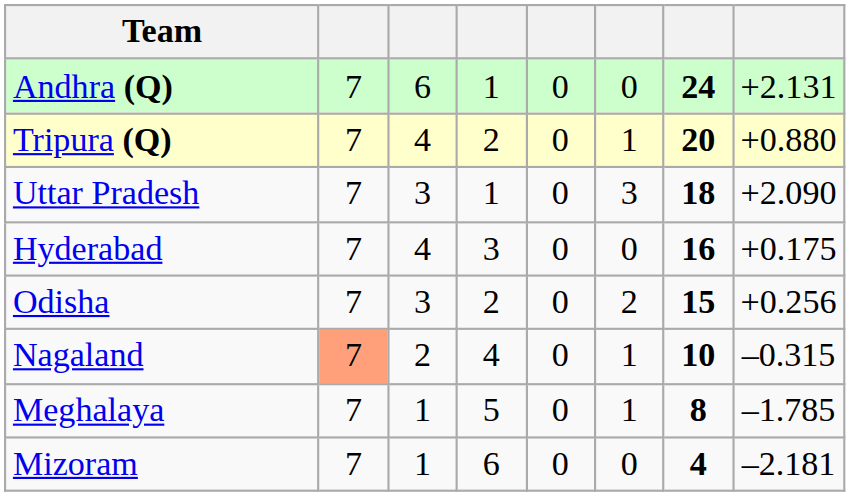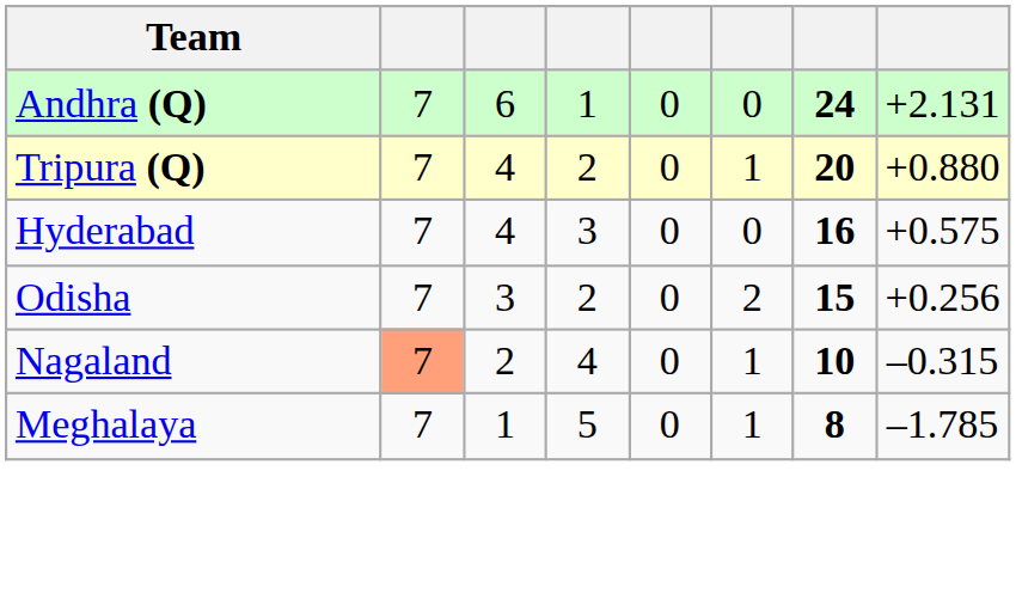 <table class="wikitable" style="text-align:center">
 <tr>
 <th style="width:140px;">Team</th>
 <th style="width:25px;"></th>
 <th style="width:25px;"></th>
 <th style="width:25px;"></th>
 <th style="width:25px;"></th>
 <th style="width:25px;"></th>
 <th style="width:25px;"></th>
 <th style="width:40px;"></th>
 </tr>
 <tr style="background:#cfc;">
 <td style="text-align:left"><a href='#'>Andhra</a> <strong>(Q)</strong></td>
 <td>7</td>
 <td>6</td>
 <td>1</td>
 <td>0</td>
 <td>0</td>
 <td><strong>24</strong></td>
 <td>+2.131</td>
 </tr>
 <tr style="background:#ffc;">
 <td style="text-align:left"><a href='#'>Tripura</a> <strong>(Q)</strong></td>
 <td>7</td>
 <td>4</td>
 <td>2</td>
 <td>0</td>
 <td>1</td>
 <td><strong>20</strong></td>
 <td>+0.880</td>
 </tr>
 <tr>
-<td style="text-align:left"><a href='#'>Uttar Pradesh</a></td>
-<td>7</td>
-<td>3</td>
-<td>1</td>
-<td>0</td>
-<td>3</td>
-<td><strong>18</strong></td>
-<td>+2.090</td>
-</tr>
-<tr>
 <td style="text-align:left"><a href='#'>Hyderabad</a></td>
 <td>7</td>
 <td>4</td>
 <td>3</td>
 <td>0</td>
 <td>0</td>
 <td><strong>16</strong></td>
-<td>+0.175</td>
+<td>+0.575</td>
 </tr>
 <tr>
 <td style="text-align:left"><a href='#'>Odisha</a></td>
 <td>7</td>
 <td>3</td>
 <td>2</td>
 <td>0</td>
 <td>2</td>
 <td><strong>15</strong></td>
 <td>+0.256</td>
 </tr>
 <tr>
 <td style="text-align:left"><a href='#'>Nagaland</a></td>
 <td style="background: lightsalmon;">7</td>
 <td>2</td>
 <td>4</td>
 <td>0</td>
 <td>1</td>
 <td><strong>10</strong></td>
 <td>–0.315</td>
 </tr>
 <tr>
 <td style="text-align:left"><a href='#'>Meghalaya</a></td>
 <td>7</td>
 <td>1</td>
 <td>5</td>
 <td>0</td>
 <td>1</td>
 <td><strong>8</strong></td>
 <td>–1.785</td>
 </tr>
-<tr>
-<td style="text-align:left"><a href='#'>Mizoram</a></td>
-<td>7</td>
-<td>1</td>
-<td>6</td>
-<td>0</td>
-<td>0</td>
-<td><strong>4</strong></td>
-<td>–2.181</td>
-</tr>
 </table>
